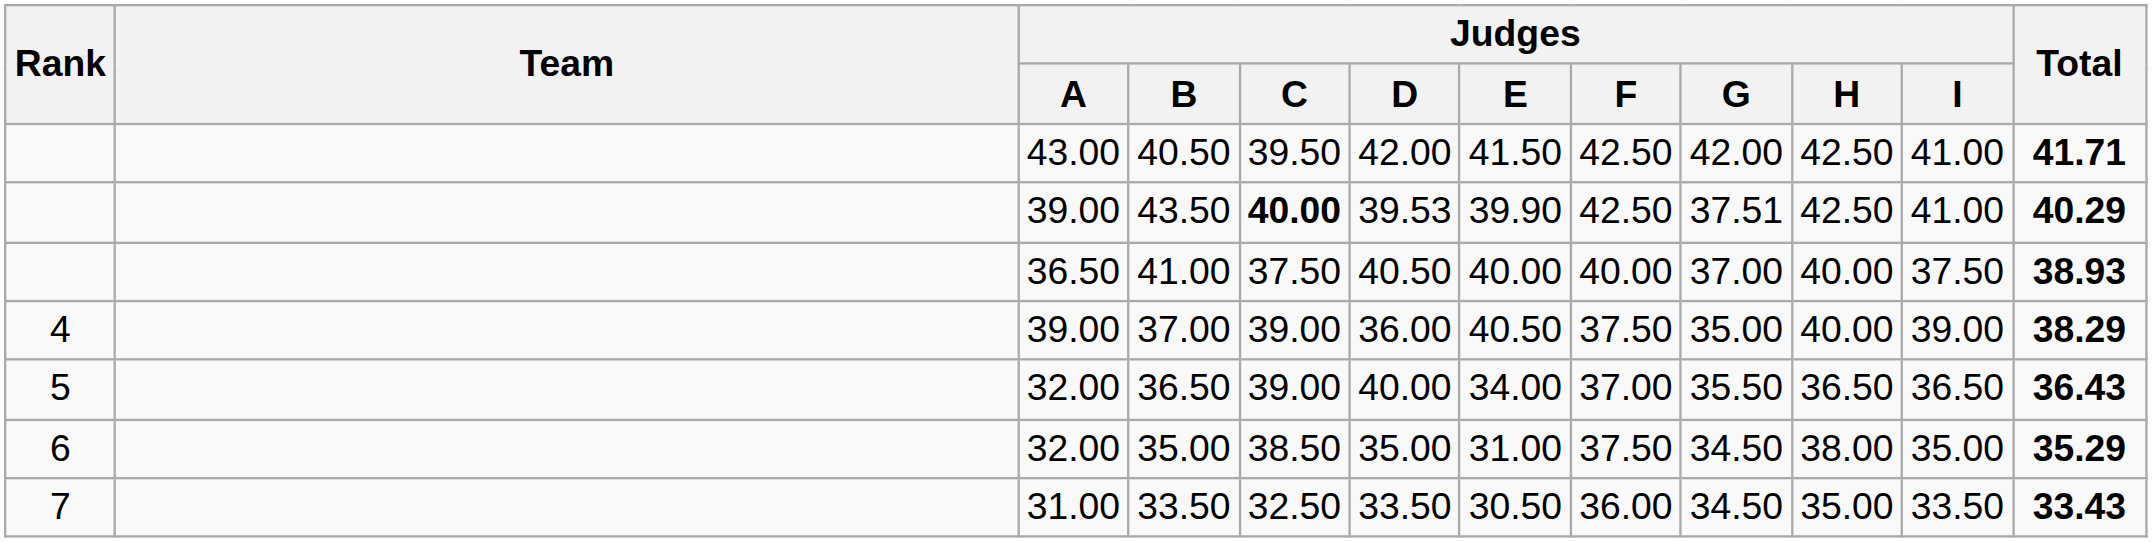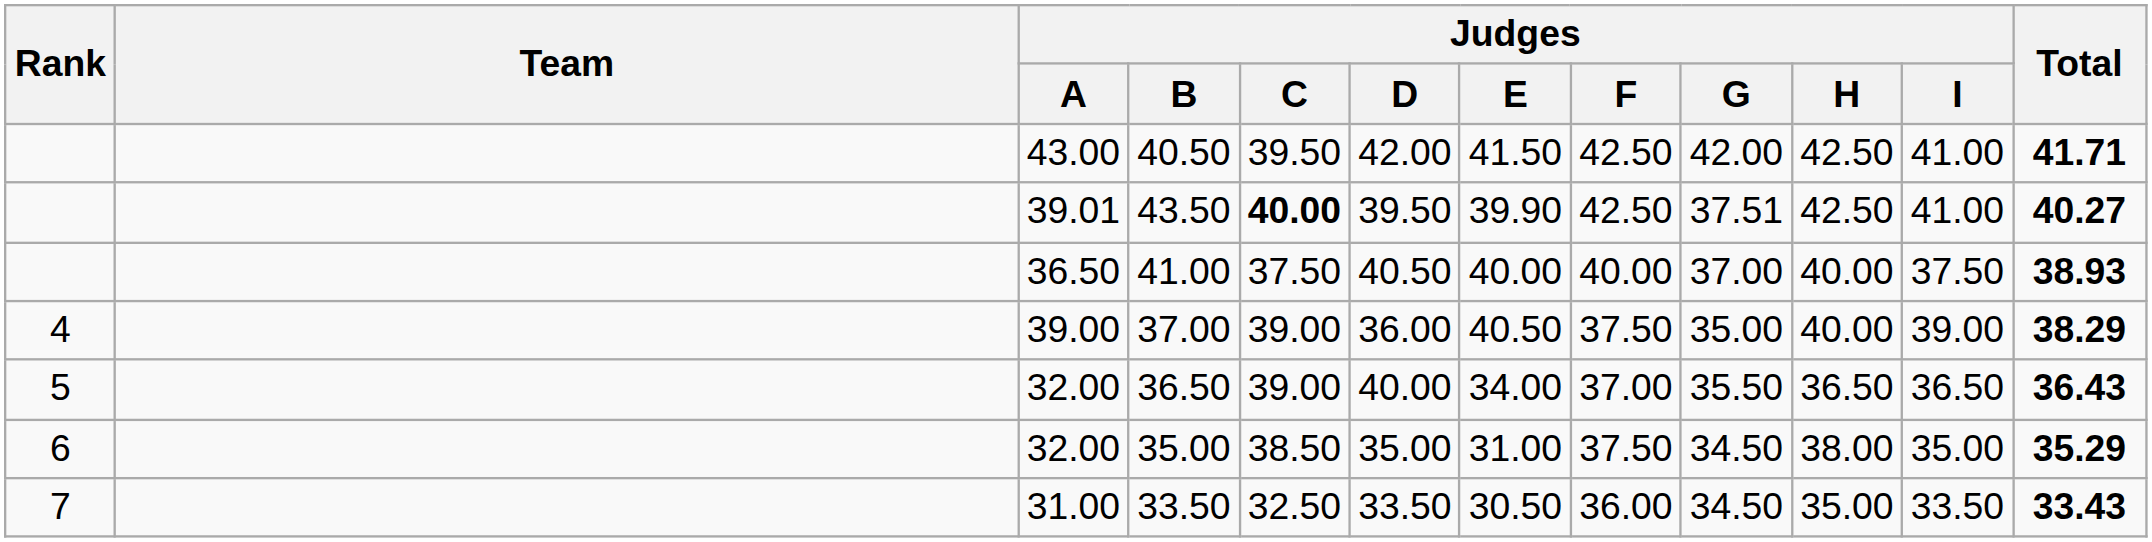 <table class=wikitable style="text-align:center">
 <tr>
 <th rowspan="2" width=40>Rank</th>
 <th rowspan="2" width=380>Team</th>
 <th colspan="9">Judges</th>
 <th rowspan="2" width=50>Total</th>
 </tr>
 <tr>
 <th width=40>A</th>
 <th width=40>B</th>
 <th width=40>C</th>
 <th width=40>D</th>
 <th width=40>E</th>
 <th width=40>F</th>
 <th width=40>G</th>
 <th width=40>H</th>
 <th width=40>I</th>
 </tr>
 <tr>
 <td></td>
 <td align=left></td>
 <td>43.00</td>
 <td>40.50</td>
 <td>39.50</td>
 <td>42.00</td>
 <td>41.50</td>
 <td>42.50</td>
 <td>42.00</td>
 <td>42.50</td>
 <td>41.00</td>
 <td><strong>41.71</strong></td>
 </tr>
 <tr>
 <td></td>
 <td align=left></td>
-<td>39.00</td>
+<td>39.01</td>
 <td>43.50</td>
 <td><strong>40.00</strong></td>
-<td>39.53</td>
+<td>39.50</td>
 <td>39.90</td>
 <td>42.50</td>
 <td>37.51</td>
 <td>42.50</td>
 <td>41.00</td>
-<td><strong>40.29</strong></td>
+<td><strong>40.27</strong></td>
 </tr>
 <tr>
 <td></td>
 <td align=left></td>
 <td>36.50</td>
 <td>41.00</td>
 <td>37.50</td>
 <td>40.50</td>
 <td>40.00</td>
 <td>40.00</td>
 <td>37.00</td>
 <td>40.00</td>
 <td>37.50</td>
 <td><strong>38.93</strong></td>
 </tr>
 <tr>
 <td>4</td>
 <td align=left></td>
 <td>39.00</td>
 <td>37.00</td>
 <td>39.00</td>
 <td>36.00</td>
 <td>40.50</td>
 <td>37.50</td>
 <td>35.00</td>
 <td>40.00</td>
 <td>39.00</td>
 <td><strong>38.29</strong></td>
 </tr>
 <tr>
 <td>5</td>
 <td align=left></td>
 <td>32.00</td>
 <td>36.50</td>
 <td>39.00</td>
 <td>40.00</td>
 <td>34.00</td>
 <td>37.00</td>
 <td>35.50</td>
 <td>36.50</td>
 <td>36.50</td>
 <td><strong>36.43</strong></td>
 </tr>
 <tr>
 <td>6</td>
 <td align=left></td>
 <td>32.00</td>
 <td>35.00</td>
 <td>38.50</td>
 <td>35.00</td>
 <td>31.00</td>
 <td>37.50</td>
 <td>34.50</td>
 <td>38.00</td>
 <td>35.00</td>
 <td><strong>35.29</strong></td>
 </tr>
 <tr>
 <td>7</td>
 <td align=left></td>
 <td>31.00</td>
 <td>33.50</td>
 <td>32.50</td>
 <td>33.50</td>
 <td>30.50</td>
 <td>36.00</td>
 <td>34.50</td>
 <td>35.00</td>
 <td>33.50</td>
 <td><strong>33.43</strong></td>
 </tr>
 </table>
